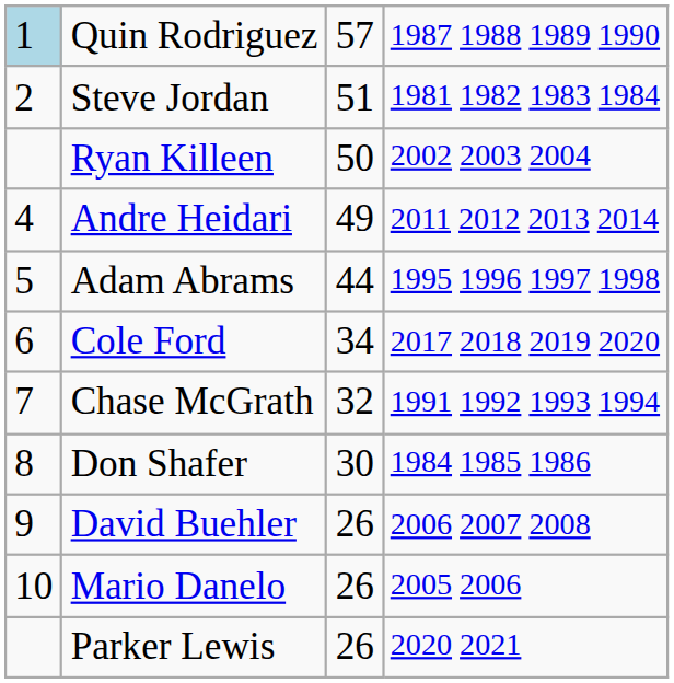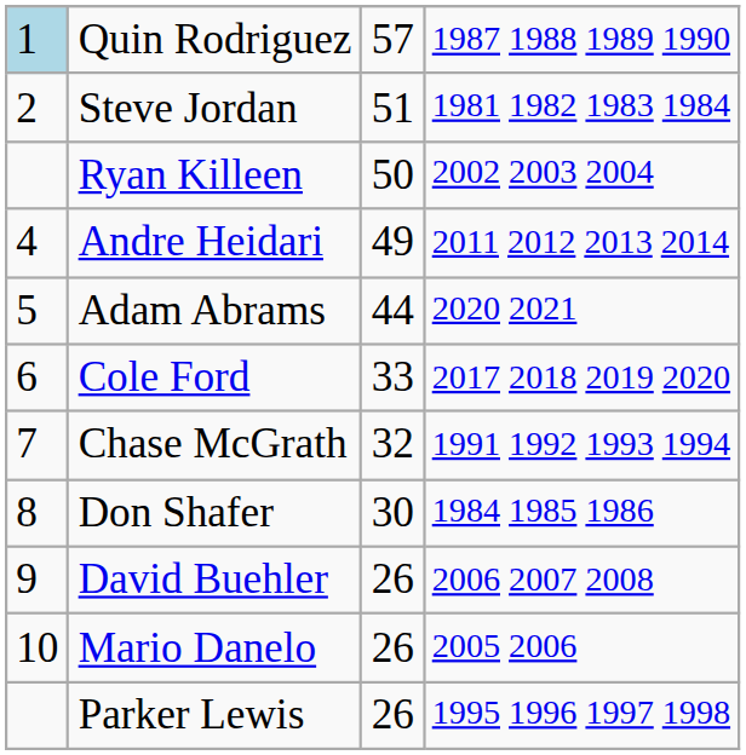 <table class="wikitable">
 <tr>
 </tr>
 <tr>
 <td style="background: lightblue;">1</td>
 <td>Quin Rodriguez</td>
 <td>57</td>
 <td style="font-size:80%;"><a href='#'>1987</a> <a href='#'>1988</a> <a href='#'>1989</a> <a href='#'>1990</a></td>
 </tr>
 <tr>
 <td>2</td>
 <td>Steve Jordan</td>
 <td>51</td>
 <td style="font-size:80%;"><a href='#'>1981</a> <a href='#'>1982</a> <a href='#'>1983</a> <a href='#'>1984</a></td>
 </tr>
 <tr>
 <td></td>
 <td><a href='#'>Ryan Killeen</a></td>
 <td>50</td>
 <td style="font-size:80%;"><a href='#'>2002</a> <a href='#'>2003</a> <a href='#'>2004</a></td>
 </tr>
 <tr>
 <td>4</td>
 <td><a href='#'>Andre Heidari</a></td>
 <td>49</td>
 <td style="font-size:80%;"><a href='#'>2011</a> <a href='#'>2012</a> <a href='#'>2013</a> <a href='#'>2014</a></td>
 </tr>
 <tr>
 <td>5</td>
 <td>Adam Abrams</td>
 <td>44</td>
-<td style="font-size:80%;"><a href='#'>1995</a> <a href='#'>1996</a> <a href='#'>1997</a> <a href='#'>1998</a></td>
+<td style="font-size:80%;"><a href='#'>2020</a> <a href='#'>2021</a></td>
 </tr>
 <tr>
 <td>6</td>
 <td><a href='#'>Cole Ford</a></td>
-<td>34</td>
+<td>33</td>
 <td style="font-size:80%;"><a href='#'>2017</a> <a href='#'>2018</a> <a href='#'>2019</a> <a href='#'>2020</a></td>
 </tr>
 <tr>
 <td>7</td>
 <td>Chase McGrath</td>
 <td>32</td>
 <td style="font-size:80%;"><a href='#'>1991</a> <a href='#'>1992</a> <a href='#'>1993</a> <a href='#'>1994</a></td>
 </tr>
 <tr>
 <td>8</td>
 <td>Don Shafer</td>
 <td>30</td>
 <td style="font-size:80%;"><a href='#'>1984</a> <a href='#'>1985</a> <a href='#'>1986</a></td>
 </tr>
 <tr>
 <td>9</td>
 <td><a href='#'>David Buehler</a></td>
 <td>26</td>
 <td style="font-size:80%;"><a href='#'>2006</a> <a href='#'>2007</a> <a href='#'>2008</a></td>
 </tr>
 <tr>
 <td>10</td>
 <td><a href='#'>Mario Danelo</a></td>
 <td>26</td>
 <td style="font-size:80%;"><a href='#'>2005</a> <a href='#'>2006</a></td>
 </tr>
 <tr>
 <td></td>
 <td>Parker Lewis</td>
 <td>26</td>
-<td style="font-size:80%;"><a href='#'>2020</a> <a href='#'>2021</a></td>
+<td style="font-size:80%;"><a href='#'>1995</a> <a href='#'>1996</a> <a href='#'>1997</a> <a href='#'>1998</a></td>
 </tr>
 </table>
